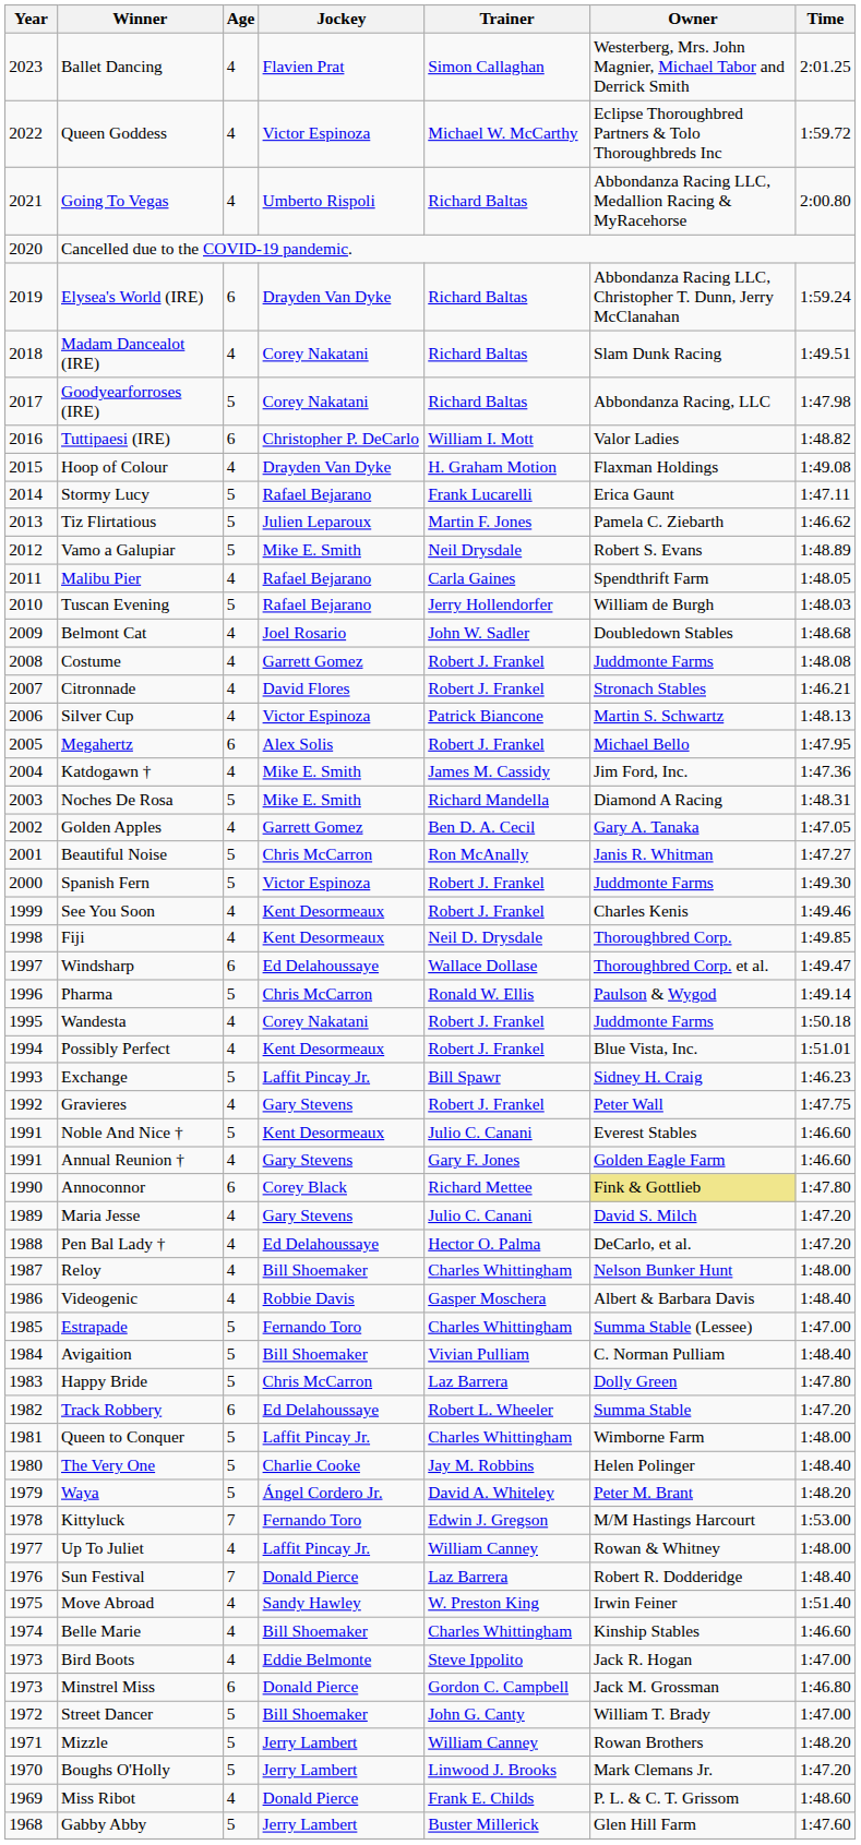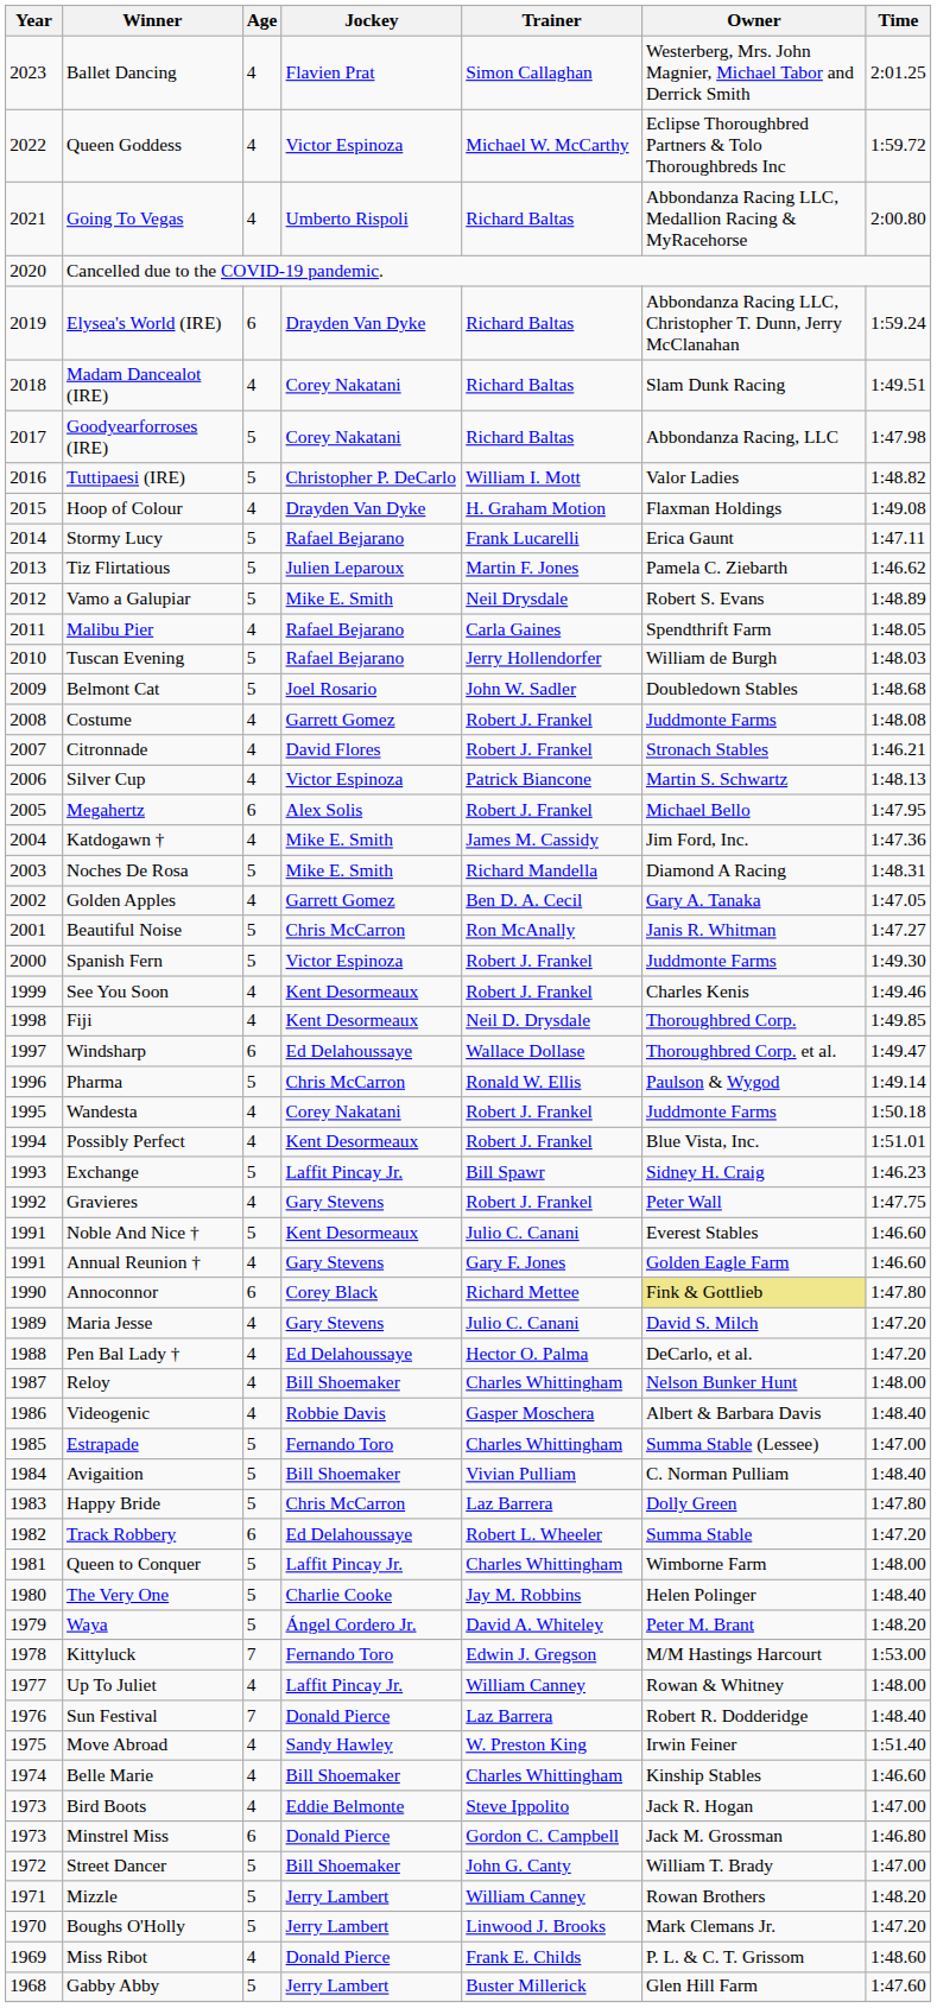 <table class="wikitable sortable" style="font-size:90%">
 <tr>
 <th style="width:38px">Year<br></th>
 <th style="width:135px">Winner<br></th>
 <th>Age<br></th>
 <th style="width:135px">Jockey<br></th>
 <th style="width:135px">Trainer<br></th>
 <th style="width:170px">Owner<br></th>
 <th>Time</th>
 </tr>
 <tr>
 <td>2023</td>
 <td>Ballet Dancing</td>
 <td>4</td>
 <td><a href='#'>Flavien Prat</a></td>
 <td><a href='#'>Simon Callaghan</a></td>
 <td>Westerberg, Mrs. John Magnier, <a href='#'>Michael Tabor</a> and Derrick Smith</td>
 <td>2:01.25</td>
 </tr>
 <tr>
 <td>2022</td>
 <td>Queen Goddess</td>
 <td>4</td>
 <td><a href='#'>Victor Espinoza</a></td>
 <td><a href='#'>Michael W. McCarthy</a></td>
 <td>Eclipse Thoroughbred Partners & Tolo Thoroughbreds Inc</td>
 <td>1:59.72</td>
 </tr>
 <tr>
 <td>2021</td>
 <td><a href='#'>Going To Vegas</a></td>
 <td>4</td>
 <td><a href='#'>Umberto Rispoli</a></td>
 <td><a href='#'>Richard Baltas</a></td>
 <td>Abbondanza Racing LLC, Medallion Racing & MyRacehorse</td>
 <td>2:00.80</td>
 </tr>
 <tr>
 <td>2020</td>
 <td colspan=9>Cancelled due to the <a href='#'>COVID-19 pandemic</a>.</td>
 </tr>
 <tr>
 <td>2019</td>
 <td><a href='#'>Elysea's World</a> (IRE)</td>
 <td>6</td>
 <td><a href='#'>Drayden Van Dyke</a></td>
 <td><a href='#'>Richard Baltas</a></td>
 <td>Abbondanza Racing LLC, Christopher T. Dunn, Jerry McClanahan</td>
 <td>1:59.24</td>
 </tr>
 <tr>
 <td>2018</td>
 <td><a href='#'>Madam Dancealot</a> (IRE)</td>
 <td>4</td>
 <td><a href='#'>Corey Nakatani</a></td>
 <td><a href='#'>Richard Baltas</a></td>
 <td>Slam Dunk Racing</td>
 <td>1:49.51</td>
 </tr>
 <tr>
 <td>2017</td>
 <td><a href='#'>Goodyearforroses</a> (IRE)</td>
 <td>5</td>
 <td><a href='#'>Corey Nakatani</a></td>
 <td><a href='#'>Richard Baltas</a></td>
 <td>Abbondanza Racing, LLC</td>
 <td>1:47.98</td>
 </tr>
 <tr>
 <td>2016</td>
 <td><a href='#'>Tuttipaesi</a> (IRE)</td>
-<td>6</td>
+<td>5</td>
 <td><a href='#'>Christopher P. DeCarlo</a></td>
 <td><a href='#'>William I. Mott</a></td>
 <td>Valor Ladies</td>
 <td>1:48.82</td>
 </tr>
 <tr>
 <td>2015</td>
 <td>Hoop of Colour</td>
 <td>4</td>
 <td><a href='#'>Drayden Van Dyke</a></td>
 <td><a href='#'>H. Graham Motion</a></td>
 <td>Flaxman Holdings</td>
 <td>1:49.08</td>
 </tr>
 <tr>
 <td>2014</td>
 <td>Stormy Lucy</td>
 <td>5</td>
 <td><a href='#'>Rafael Bejarano</a></td>
 <td><a href='#'>Frank Lucarelli</a></td>
 <td>Erica Gaunt</td>
 <td>1:47.11</td>
 </tr>
 <tr>
 <td>2013</td>
 <td>Tiz Flirtatious</td>
 <td>5</td>
 <td><a href='#'>Julien Leparoux</a></td>
 <td><a href='#'>Martin F. Jones</a></td>
 <td>Pamela C. Ziebarth</td>
 <td>1:46.62</td>
 </tr>
 <tr>
 <td>2012</td>
 <td>Vamo a Galupiar</td>
 <td>5</td>
 <td><a href='#'>Mike E. Smith</a></td>
 <td><a href='#'>Neil Drysdale</a></td>
 <td>Robert S. Evans</td>
 <td>1:48.89</td>
 </tr>
 <tr>
 <td>2011</td>
 <td><a href='#'>Malibu Pier</a></td>
 <td>4</td>
 <td><a href='#'>Rafael Bejarano</a></td>
 <td><a href='#'>Carla Gaines</a></td>
 <td>Spendthrift Farm</td>
 <td>1:48.05</td>
 </tr>
 <tr>
 <td>2010</td>
 <td>Tuscan Evening</td>
 <td>5</td>
 <td><a href='#'>Rafael Bejarano</a></td>
 <td><a href='#'>Jerry Hollendorfer</a></td>
 <td>William de Burgh</td>
 <td>1:48.03</td>
 </tr>
 <tr>
 <td>2009</td>
 <td>Belmont Cat</td>
-<td>4</td>
+<td>5</td>
 <td><a href='#'>Joel Rosario</a></td>
 <td><a href='#'>John W. Sadler</a></td>
 <td>Doubledown Stables</td>
 <td>1:48.68</td>
 </tr>
 <tr>
 <td>2008</td>
 <td>Costume</td>
 <td>4</td>
 <td><a href='#'>Garrett Gomez</a></td>
 <td><a href='#'>Robert J. Frankel</a></td>
 <td><a href='#'>Juddmonte Farms</a></td>
 <td>1:48.08</td>
 </tr>
 <tr>
 <td>2007</td>
 <td>Citronnade</td>
 <td>4</td>
 <td><a href='#'>David Flores</a></td>
 <td><a href='#'>Robert J. Frankel</a></td>
 <td><a href='#'>Stronach Stables</a></td>
 <td>1:46.21</td>
 </tr>
 <tr>
 <td>2006</td>
 <td>Silver Cup</td>
 <td>4</td>
 <td><a href='#'>Victor Espinoza</a></td>
 <td><a href='#'>Patrick Biancone</a></td>
 <td><a href='#'>Martin S. Schwartz</a></td>
 <td>1:48.13</td>
 </tr>
 <tr>
 <td>2005</td>
 <td><a href='#'>Megahertz</a></td>
 <td>6</td>
 <td><a href='#'>Alex Solis</a></td>
 <td><a href='#'>Robert J. Frankel</a></td>
 <td><a href='#'>Michael Bello</a></td>
 <td>1:47.95</td>
 </tr>
 <tr>
 <td>2004</td>
 <td>Katdogawn †</td>
 <td>4</td>
 <td><a href='#'>Mike E. Smith</a></td>
 <td><a href='#'>James M. Cassidy</a></td>
 <td>Jim Ford, Inc.</td>
 <td>1:47.36</td>
 </tr>
 <tr>
 <td>2003</td>
 <td>Noches De Rosa</td>
 <td>5</td>
 <td><a href='#'>Mike E. Smith</a></td>
 <td><a href='#'>Richard Mandella</a></td>
 <td>Diamond A Racing</td>
 <td>1:48.31</td>
 </tr>
 <tr>
 <td>2002</td>
 <td>Golden Apples</td>
 <td>4</td>
 <td><a href='#'>Garrett Gomez</a></td>
 <td><a href='#'>Ben D. A. Cecil</a></td>
 <td><a href='#'>Gary A. Tanaka</a></td>
 <td>1:47.05</td>
 </tr>
 <tr>
 <td>2001</td>
 <td>Beautiful Noise</td>
 <td>5</td>
 <td><a href='#'>Chris McCarron</a></td>
 <td><a href='#'>Ron McAnally</a></td>
 <td><a href='#'>Janis R. Whitman</a></td>
 <td>1:47.27</td>
 </tr>
 <tr>
 <td>2000</td>
 <td>Spanish Fern</td>
 <td>5</td>
 <td><a href='#'>Victor Espinoza</a></td>
 <td><a href='#'>Robert J. Frankel</a></td>
 <td><a href='#'>Juddmonte Farms</a></td>
 <td>1:49.30</td>
 </tr>
 <tr>
 <td>1999</td>
 <td>See You Soon</td>
 <td>4</td>
 <td><a href='#'>Kent Desormeaux</a></td>
 <td><a href='#'>Robert J. Frankel</a></td>
 <td>Charles Kenis</td>
 <td>1:49.46</td>
 </tr>
 <tr>
 <td>1998</td>
 <td>Fiji</td>
 <td>4</td>
 <td><a href='#'>Kent Desormeaux</a></td>
 <td><a href='#'>Neil D. Drysdale</a></td>
 <td><a href='#'>Thoroughbred Corp.</a></td>
 <td>1:49.85</td>
 </tr>
 <tr>
 <td>1997</td>
 <td>Windsharp</td>
 <td>6</td>
 <td><a href='#'>Ed Delahoussaye</a></td>
 <td><a href='#'>Wallace Dollase</a></td>
 <td><a href='#'>Thoroughbred Corp.</a> et al.</td>
 <td>1:49.47</td>
 </tr>
 <tr>
 <td>1996</td>
 <td>Pharma</td>
 <td>5</td>
 <td><a href='#'>Chris McCarron</a></td>
 <td><a href='#'>Ronald W. Ellis</a></td>
 <td><a href='#'>Paulson</a> & <a href='#'>Wygod</a></td>
 <td>1:49.14</td>
 </tr>
 <tr>
 <td>1995</td>
 <td>Wandesta</td>
 <td>4</td>
 <td><a href='#'>Corey Nakatani</a></td>
 <td><a href='#'>Robert J. Frankel</a></td>
 <td><a href='#'>Juddmonte Farms</a></td>
 <td>1:50.18</td>
 </tr>
 <tr>
 <td>1994</td>
 <td>Possibly Perfect</td>
 <td>4</td>
 <td><a href='#'>Kent Desormeaux</a></td>
 <td><a href='#'>Robert J. Frankel</a></td>
 <td>Blue Vista, Inc.</td>
 <td>1:51.01</td>
 </tr>
 <tr>
 <td>1993</td>
 <td>Exchange</td>
 <td>5</td>
 <td><a href='#'>Laffit Pincay Jr.</a></td>
 <td><a href='#'>Bill Spawr</a></td>
 <td><a href='#'>Sidney H. Craig</a></td>
 <td>1:46.23</td>
 </tr>
 <tr>
 <td>1992</td>
 <td>Gravieres</td>
 <td>4</td>
 <td><a href='#'>Gary Stevens</a></td>
 <td><a href='#'>Robert J. Frankel</a></td>
 <td><a href='#'>Peter Wall</a></td>
 <td>1:47.75</td>
 </tr>
 <tr>
 <td>1991</td>
 <td>Noble And Nice †</td>
 <td>5</td>
 <td><a href='#'>Kent Desormeaux</a></td>
 <td><a href='#'>Julio C. Canani</a></td>
 <td>Everest Stables</td>
 <td>1:46.60</td>
 </tr>
 <tr>
 <td>1991</td>
 <td>Annual Reunion †</td>
 <td>4</td>
 <td><a href='#'>Gary Stevens</a></td>
 <td><a href='#'>Gary F. Jones</a></td>
 <td><a href='#'>Golden Eagle Farm</a></td>
 <td>1:46.60</td>
 </tr>
 <tr>
 <td>1990</td>
 <td>Annoconnor</td>
 <td>6</td>
 <td><a href='#'>Corey Black</a></td>
 <td><a href='#'>Richard Mettee</a></td>
 <td style="background: khaki;">Fink & Gottlieb</td>
 <td>1:47.80</td>
 </tr>
 <tr>
 <td>1989</td>
 <td>Maria Jesse</td>
 <td>4</td>
 <td><a href='#'>Gary Stevens</a></td>
 <td><a href='#'>Julio C. Canani</a></td>
 <td><a href='#'>David S. Milch</a></td>
 <td>1:47.20</td>
 </tr>
 <tr>
 <td>1988</td>
 <td>Pen Bal Lady †</td>
 <td>4</td>
 <td><a href='#'>Ed Delahoussaye</a></td>
 <td><a href='#'>Hector O. Palma</a></td>
 <td>DeCarlo, et al.</td>
 <td>1:47.20</td>
 </tr>
 <tr>
 <td>1987</td>
 <td>Reloy</td>
 <td>4</td>
 <td><a href='#'>Bill Shoemaker</a></td>
 <td><a href='#'>Charles Whittingham</a></td>
 <td><a href='#'>Nelson Bunker Hunt</a></td>
 <td>1:48.00</td>
 </tr>
 <tr>
 <td>1986</td>
 <td>Videogenic</td>
 <td>4</td>
 <td><a href='#'>Robbie Davis</a></td>
 <td><a href='#'>Gasper Moschera</a></td>
 <td>Albert & Barbara Davis</td>
 <td>1:48.40</td>
 </tr>
 <tr>
 <td>1985</td>
 <td><a href='#'>Estrapade</a></td>
 <td>5</td>
 <td><a href='#'>Fernando Toro</a></td>
 <td><a href='#'>Charles Whittingham</a></td>
 <td><a href='#'>Summa Stable</a> (Lessee)</td>
 <td>1:47.00</td>
 </tr>
 <tr>
 <td>1984</td>
 <td>Avigaition</td>
 <td>5</td>
 <td><a href='#'>Bill Shoemaker</a></td>
 <td><a href='#'>Vivian Pulliam</a></td>
 <td>C. Norman Pulliam</td>
 <td>1:48.40</td>
 </tr>
 <tr>
 <td>1983</td>
 <td>Happy Bride</td>
 <td>5</td>
 <td><a href='#'>Chris McCarron</a></td>
 <td><a href='#'>Laz Barrera</a></td>
 <td><a href='#'>Dolly Green</a></td>
 <td>1:47.80</td>
 </tr>
 <tr>
 <td>1982</td>
 <td><a href='#'>Track Robbery</a></td>
 <td>6</td>
 <td><a href='#'>Ed Delahoussaye</a></td>
 <td><a href='#'>Robert L. Wheeler</a></td>
 <td><a href='#'>Summa Stable</a></td>
 <td>1:47.20</td>
 </tr>
 <tr>
 <td>1981</td>
 <td>Queen to Conquer</td>
 <td>5</td>
 <td><a href='#'>Laffit Pincay Jr.</a></td>
 <td><a href='#'>Charles Whittingham</a></td>
 <td>Wimborne Farm</td>
 <td>1:48.00</td>
 </tr>
 <tr>
 <td>1980</td>
 <td><a href='#'>The Very One</a></td>
 <td>5</td>
 <td><a href='#'>Charlie Cooke</a></td>
 <td><a href='#'>Jay M. Robbins</a></td>
 <td>Helen Polinger</td>
 <td>1:48.40</td>
 </tr>
 <tr>
 <td>1979</td>
 <td><a href='#'>Waya</a></td>
 <td>5</td>
 <td><a href='#'>Ángel Cordero Jr.</a></td>
 <td><a href='#'>David A. Whiteley</a></td>
 <td><a href='#'>Peter M. Brant</a></td>
 <td>1:48.20</td>
 </tr>
 <tr>
 <td>1978</td>
 <td>Kittyluck</td>
 <td>7</td>
 <td><a href='#'>Fernando Toro</a></td>
 <td><a href='#'>Edwin J. Gregson</a></td>
 <td>M/M Hastings Harcourt</td>
 <td>1:53.00</td>
 </tr>
 <tr>
 <td>1977</td>
 <td>Up To Juliet</td>
 <td>4</td>
 <td><a href='#'>Laffit Pincay Jr.</a></td>
 <td><a href='#'>William Canney</a></td>
 <td>Rowan & Whitney</td>
 <td>1:48.00</td>
 </tr>
 <tr>
 <td>1976</td>
 <td>Sun Festival</td>
 <td>7</td>
 <td><a href='#'>Donald Pierce</a></td>
 <td><a href='#'>Laz Barrera</a></td>
 <td>Robert R. Dodderidge</td>
 <td>1:48.40</td>
 </tr>
 <tr>
 <td>1975</td>
 <td>Move Abroad</td>
 <td>4</td>
 <td><a href='#'>Sandy Hawley</a></td>
 <td><a href='#'>W. Preston King</a></td>
 <td>Irwin Feiner</td>
 <td>1:51.40</td>
 </tr>
 <tr>
 <td>1974</td>
 <td>Belle Marie</td>
 <td>4</td>
 <td><a href='#'>Bill Shoemaker</a></td>
 <td><a href='#'>Charles Whittingham</a></td>
 <td>Kinship Stables</td>
 <td>1:46.60</td>
 </tr>
 <tr>
 <td>1973</td>
 <td>Bird Boots</td>
 <td>4</td>
 <td><a href='#'>Eddie Belmonte</a></td>
 <td><a href='#'>Steve Ippolito</a></td>
 <td>Jack R. Hogan</td>
 <td>1:47.00</td>
 </tr>
 <tr>
 <td>1973</td>
 <td>Minstrel Miss</td>
 <td>6</td>
 <td><a href='#'>Donald Pierce</a></td>
 <td><a href='#'>Gordon C. Campbell</a></td>
 <td>Jack M. Grossman</td>
 <td>1:46.80</td>
 </tr>
 <tr>
 <td>1972</td>
 <td>Street Dancer</td>
 <td>5</td>
 <td><a href='#'>Bill Shoemaker</a></td>
 <td><a href='#'>John G. Canty</a></td>
 <td>William T. Brady</td>
 <td>1:47.00</td>
 </tr>
 <tr>
 <td>1971</td>
 <td>Mizzle</td>
 <td>5</td>
 <td><a href='#'>Jerry Lambert</a></td>
 <td><a href='#'>William Canney</a></td>
 <td>Rowan Brothers</td>
 <td>1:48.20</td>
 </tr>
 <tr>
 <td>1970</td>
 <td>Boughs O'Holly</td>
 <td>5</td>
 <td><a href='#'>Jerry Lambert</a></td>
 <td><a href='#'>Linwood J. Brooks</a></td>
 <td>Mark Clemans Jr.</td>
 <td>1:47.20</td>
 </tr>
 <tr>
 <td>1969</td>
 <td>Miss Ribot</td>
 <td>4</td>
 <td><a href='#'>Donald Pierce</a></td>
 <td><a href='#'>Frank E. Childs</a></td>
 <td>P. L. & C. T. Grissom</td>
 <td>1:48.60</td>
 </tr>
 <tr>
 <td>1968</td>
 <td>Gabby Abby</td>
 <td>5</td>
 <td><a href='#'>Jerry Lambert</a></td>
 <td><a href='#'>Buster Millerick</a></td>
 <td>Glen Hill Farm</td>
 <td>1:47.60</td>
 </tr>
 <tr>
 </tr>
 </table>
